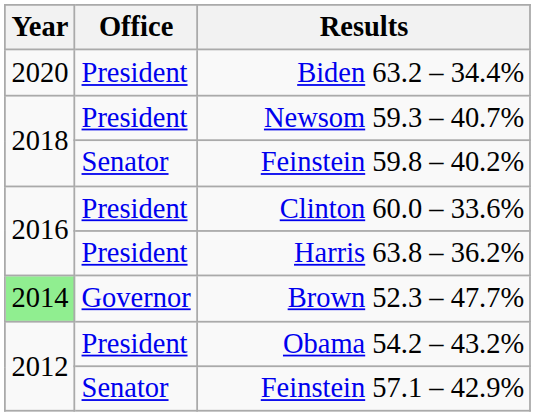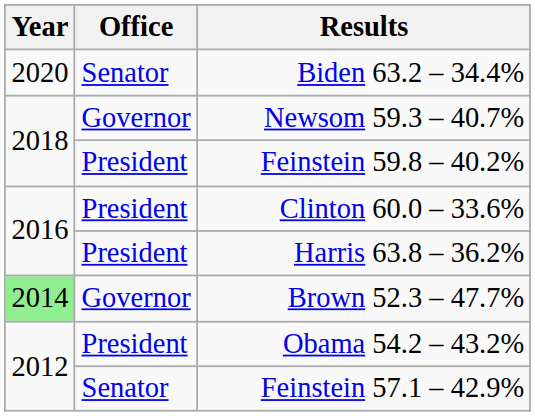 <table class=wikitable>
 <tr>
 <th width="30">Year</th>
 <th width="60">Office</th>
 <th width="180">Results</th>
 </tr>
 <tr>
 <td>2020</td>
-<td><a href='#'>President</a></td>
+<td><a href='#'>Senator</a></td>
 <td align="right" ><a href='#'>Biden</a> 63.2 – 34.4%</td>
 </tr>
 <tr>
 <td rowspan="2">2018</td>
-<td><a href='#'>President</a></td>
+<td><a href='#'>Governor</a></td>
 <td align="right" ><a href='#'>Newsom</a> 59.3 – 40.7%</td>
 </tr>
 <tr>
-<td><a href='#'>Senator</a></td>
+<td><a href='#'>President</a></td>
 <td align="right" ><a href='#'>Feinstein</a> 59.8 – 40.2%</td>
 </tr>
 <tr>
 <td rowspan="2">2016</td>
 <td><a href='#'>President</a></td>
 <td align="right" ><a href='#'>Clinton</a> 60.0 – 33.6%</td>
 </tr>
 <tr>
 <td><a href='#'>President</a></td>
 <td align="right" ><a href='#'>Harris</a> 63.8 – 36.2%</td>
 </tr>
 <tr>
 <td style="background: lightgreen;">2014</td>
 <td><a href='#'>Governor</a></td>
 <td align="right" ><a href='#'>Brown</a> 52.3 – 47.7%</td>
 </tr>
 <tr>
 <td rowspan="2">2012</td>
 <td><a href='#'>President</a></td>
 <td align="right" ><a href='#'>Obama</a> 54.2 – 43.2%</td>
 </tr>
 <tr>
 <td><a href='#'>Senator</a></td>
 <td align="right" ><a href='#'>Feinstein</a> 57.1 – 42.9%</td>
 </tr>
 </table>
